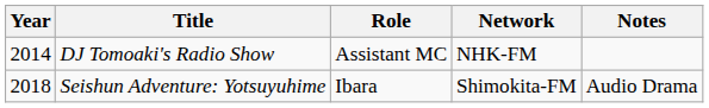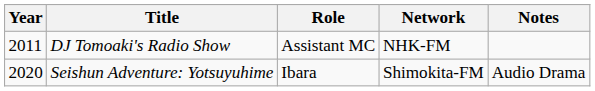 <table class="wikitable">
 <tr>
 <th>Year</th>
 <th>Title</th>
 <th>Role</th>
 <th>Network</th>
 <th>Notes</th>
 </tr>
 <tr>
-<td>2014</td>
+<td>2011</td>
 <td><em>DJ Tomoaki's Radio Show</em></td>
 <td>Assistant MC</td>
 <td>NHK-FM</td>
 <td></td>
 </tr>
 <tr>
-<td>2018</td>
+<td>2020</td>
 <td><em>Seishun Adventure: Yotsuyuhime</em></td>
 <td>Ibara</td>
 <td>Shimokita-FM</td>
 <td>Audio Drama</td>
 </tr>
 </table>
